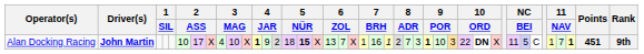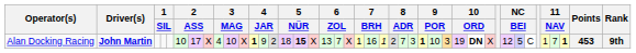 <table class="wikitable" style="font-size: 85%">
 <tr>
 <th rowspan=2>Operator(s)</th>
 <th rowspan=2>Driver(s)</th>
 <th colspan=3>1</th>
 <th colspan=3>2</th>
 <th colspan=3>3</th>
 <th colspan=3>4</th>
 <th colspan=3>5</th>
 <th colspan=3>6</th>
 <th colspan=3>7</th>
 <th colspan=3>8</th>
 <th colspan=3>9</th>
 <th colspan=3>10</th>
 <th rowspan=3></th>
 <th colspan=3>NC</th>
 <th rowspan=3></th>
 <th colspan=3>11</th>
 <th rowspan=2>Points</th>
 <th rowspan=2>Rank</th>
 </tr>
 <tr>
 <th colspan=3><a href='#'>SIL</a></th>
 <th colspan=3><a href='#'>ASS</a></th>
 <th colspan=3><a href='#'>MAG</a></th>
 <th colspan=3><a href='#'>JAR</a></th>
 <th colspan=3><a href='#'>NÜR</a></th>
 <th colspan=3><a href='#'>ZOL</a></th>
 <th colspan=3><a href='#'>BRH</a></th>
 <th colspan=3><a href='#'>ADR</a></th>
 <th colspan=3><a href='#'>POR</a></th>
 <th colspan=3><a href='#'>ORD</a></th>
 <th colspan=3><a href='#'>BEI</a></th>
 <th colspan=3><a href='#'>NAV</a></th>
 </tr>
 <tr>
 <td align=center><a href='#'>Alan Docking Racing</a></td>
 <td><strong> <a href='#'>John Martin</a></strong></td>
 <td></td>
 <td></td>
 <td></td>
 <td style="background:#dfffdf;">10</td>
 <td style="background:#efcfff;">17</td>
 <td style="background:#ffcfcf;">X</td>
 <td style="background:#dfffdf;">4</td>
 <td style="background:#efcfff;">10</td>
 <td style="background:#ffcfcf;">X</td>
 <td style="background:#ffffbf;"><strong>1</strong></td>
 <td style="background:#dfffdf;">9</td>
 <td style="background:#dfdfdf;">2</td>
 <td style="background:#efcfff;">18</td>
 <td style="background:#efcfff;"><strong>15</strong></td>
 <td style="background:#ffcfcf;">X</td>
 <td style="background:#dfffdf;">13</td>
 <td style="background:#dfffdf;">7</td>
 <td style="background:#ffcfcf;">X</td>
 <td style="background:#ffffbf;">1</td>
 <td style="background:#dfffdf;">16</td>
 <td style="background:#ffffbf;"><em>1</em></td>
 <td style="background:#dfdfdf;">2</td>
 <td style="background:#dfffdf;">7</td>
 <td style="background:#dfffdf;">3</td>
 <td style="background:#ffffbf;"><strong>1</strong></td>
 <td style="background:#dfffdf;">10</td>
 <td style="background:#ffdf9f;">3</td>
-<td style="background:#efcfff;">22</td>
+<td style="background:#efcfff;">19</td>
 <td style="background:#ffffff;"><strong>DN</strong></td>
 <td style="background:#ffcfcf;">X</td>
-<td style="background:#efcfff;">11</td>
+<td style="background:#efcfff;">12</td>
 <td style="background:#cfcfff;">5</td>
 <td style="background:#ffffff;">C</td>
 <td style="background:#ffffbf;">1</td>
 <td style="background:#dfffdf;">7</td>
 <td style="background:#ffffbf;"><strong>1</strong></td>
-<th>451</th>
+<th>453</th>
 <th>9th</th>
 </tr>
 </table>
